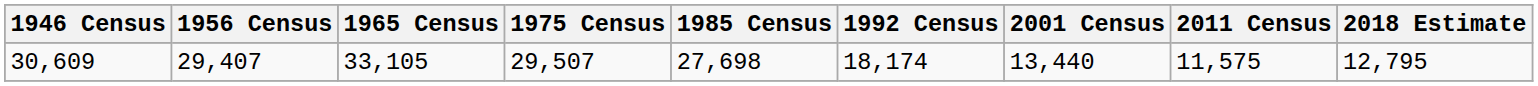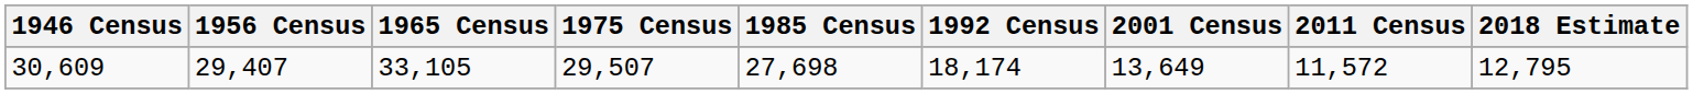 <table class="wikitable">
 <tr>
 <th>1946 Census</th>
 <th>1956 Census</th>
 <th>1965 Census</th>
 <th>1975 Census</th>
 <th>1985 Census</th>
 <th>1992 Census</th>
 <th>2001 Census</th>
 <th>2011 Census</th>
 <th>2018 Estimate</th>
 </tr>
 <tr>
 <td>30,609</td>
 <td>29,407</td>
 <td>33,105</td>
 <td>29,507</td>
 <td>27,698</td>
 <td>18,174</td>
-<td>13,440</td>
-<td>11,575</td>
+<td>13,649</td>
+<td>11,572</td>
 <td>12,795</td>
 </tr>
 </table>
